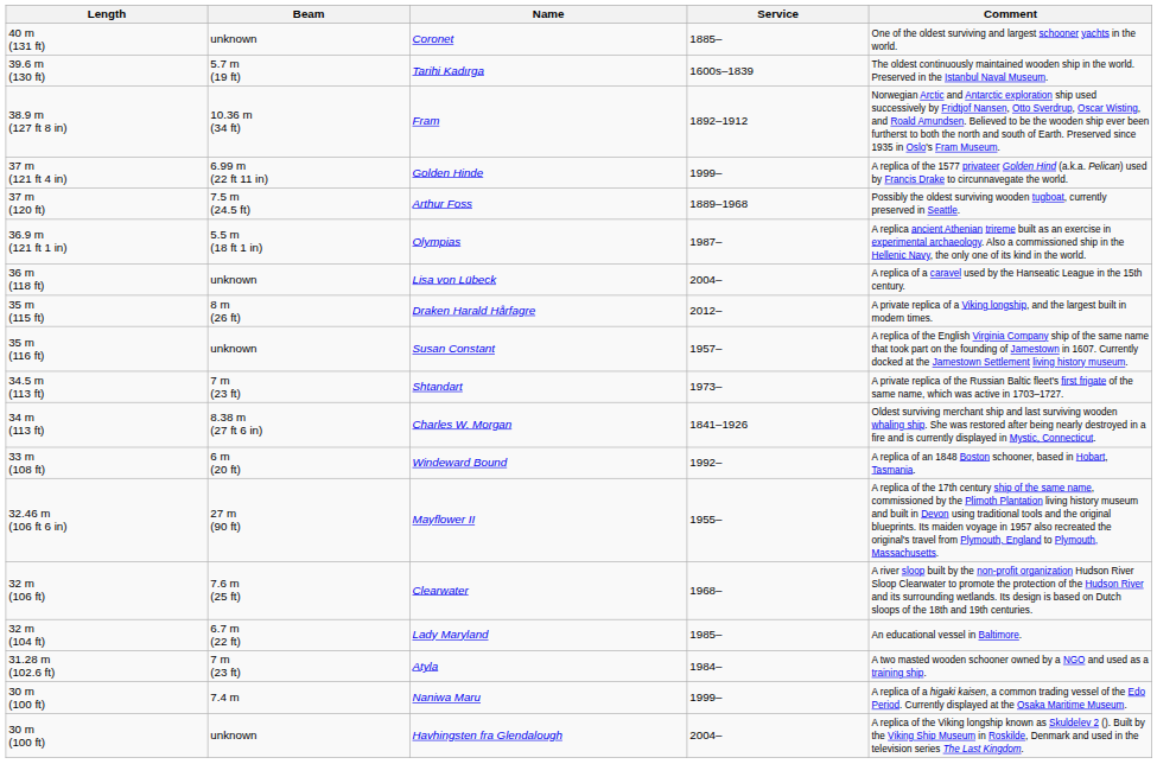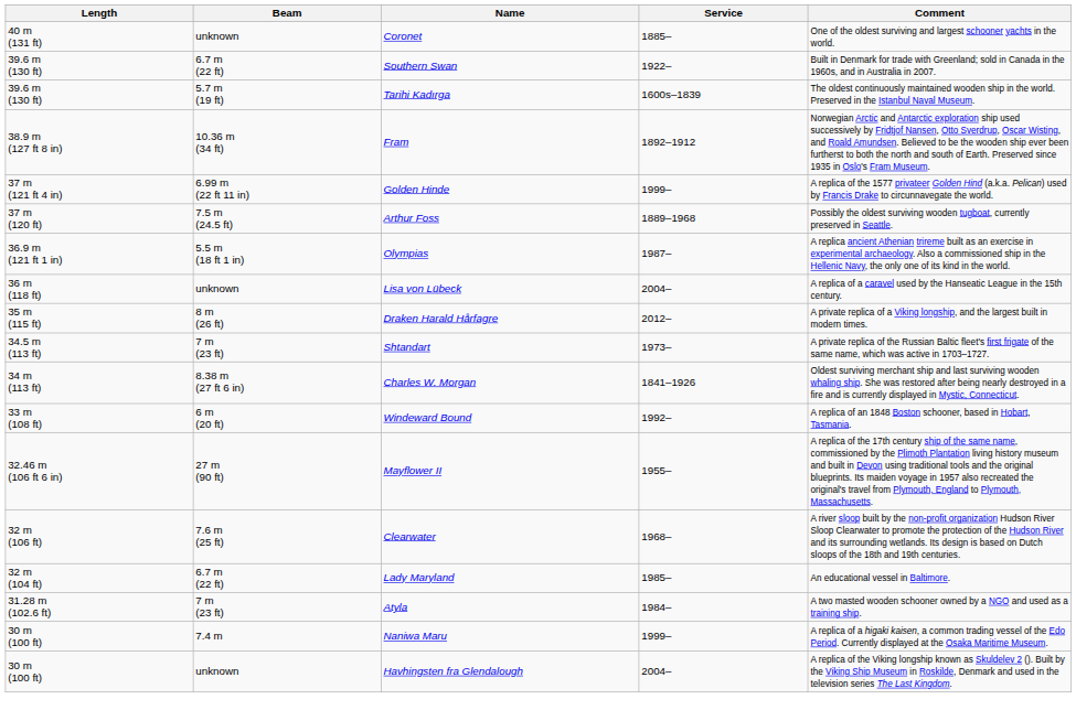 <table class="sortable wikitable" style="margin:1px; border:1px solid #ccc; width:100%;">
 <tr style="vertical-align:top; text-align:left; background:#ccc;">
 <th width="1"><strong>Length</strong></th>
 <th width="1"><strong>Beam</strong></th>
 <th width="1"><strong>Name</strong></th>
 <th width="1"><strong>Service</strong></th>
 <th width="1"><strong>Comment</strong></th>
 </tr>
 <tr>
 <td>40 m<br>(131 ft)</td>
 <td>unknown</td>
 <td> <em><a href='#'>Coronet</a></em></td>
 <td>1885–</td>
 <td><small>One of the oldest surviving and largest <a href='#'>schooner</a> <a href='#'>yachts</a> in the world.</small></td>
+</tr>
+<tr>
+<td>39.6 m<br>(130 ft)</td>
+<td>6.7 m<br>(22 ft)</td>
+<td> <em><a href='#'>Southern Swan</a></em></td>
+<td>1922–</td>
+<td><small>Built in Denmark for trade with Greenland; sold in Canada in the 1960s, and in Australia in 2007.</small></td>
 </tr>
 <tr>
 <td>39.6 m<br>(130 ft)</td>
 <td>5.7 m<br>(19 ft)</td>
 <td> <em><a href='#'>Tarihi Kadırga</a></em></td>
 <td>1600s–1839</td>
 <td><small>The oldest continuously maintained wooden ship in the world. Preserved in the <a href='#'>Istanbul Naval Museum</a>.</small></td>
 </tr>
 <tr>
 <td>38.9 m<br>(127 ft 8 in)</td>
 <td>10.36 m<br>(34 ft)</td>
 <td> <em><a href='#'>Fram</a></em></td>
 <td>1892–1912</td>
 <td><small>Norwegian <a href='#'>Arctic</a> and <a href='#'>Antarctic exploration</a> ship used successively by <a href='#'>Fridtjof Nansen</a>, <a href='#'>Otto Sverdrup</a>, <a href='#'>Oscar Wisting</a>, and <a href='#'>Roald Amundsen</a>. Believed to be the wooden ship ever been furtherst to both the north and south of Earth. Preserved since 1935 in <a href='#'>Oslo</a>'s <a href='#'>Fram Museum</a>.</small></td>
 </tr>
 <tr>
 <td>37 m<br>(121 ft 4 in)</td>
 <td>6.99 m<br>(22 ft 11 in)</td>
 <td> <em><a href='#'>Golden Hinde</a></em></td>
 <td>1999–</td>
 <td><small>A replica of the 1577 <a href='#'>privateer</a> <em><a href='#'>Golden Hind</a></em> (a.k.a. <em>Pelican</em>) used by <a href='#'>Francis Drake</a> to circunnavegate the world.</small></td>
 </tr>
 <tr>
 <td>37 m<br>(120 ft)</td>
 <td>7.5 m<br>(24.5 ft)</td>
 <td> <em><a href='#'>Arthur Foss</a></em></td>
 <td>1889–1968</td>
 <td><small>Possibly the oldest surviving wooden <a href='#'>tugboat</a>, currently preserved in <a href='#'>Seattle</a>.</small></td>
 </tr>
 <tr>
 <td>36.9 m<br>(121 ft 1 in)</td>
 <td>5.5 m<br>(18 ft 1 in)</td>
 <td> <em><a href='#'>Olympias</a></em></td>
 <td>1987–</td>
 <td><small>A replica <a href='#'>ancient Athenian</a> <a href='#'>trireme</a> built as an exercise in <a href='#'>experimental archaeology</a>. Also a commissioned ship in the <a href='#'>Hellenic Navy</a>, the only one of its kind in the world.</small></td>
 </tr>
 <tr>
 <td>36 m<br>(118 ft)</td>
 <td>unknown</td>
 <td> <em><a href='#'>Lisa von Lübeck</a></em></td>
 <td>2004–</td>
 <td><small>A replica of a <a href='#'>caravel</a> used by the Hanseatic League in the 15th century.</small></td>
 </tr>
 <tr>
 <td>35 m<br>(115 ft)</td>
 <td>8 m <br>(26 ft)</td>
 <td> <em><a href='#'>Draken Harald Hårfagre</a></em></td>
 <td>2012–</td>
 <td><small>A private replica of a <a href='#'>Viking longship</a>, and the largest built in modern times.</small></td>
-</tr>
-<tr>
-<td>35 m<br>(116 ft)</td>
-<td>unknown</td>
-<td> <em><a href='#'>Susan Constant</a></em></td>
-<td>1957–</td>
-<td><small>A replica of the English <a href='#'>Virginia Company</a> ship of the same name that took part on the founding of <a href='#'>Jamestown</a> in 1607. Currently docked at the <a href='#'>Jamestown Settlement</a> <a href='#'>living history museum</a>.</small></td>
 </tr>
 <tr>
 <td>34.5 m<br>(113 ft)</td>
 <td>7 m <br>(23 ft)</td>
 <td> <em><a href='#'>Shtandart</a></em></td>
 <td>1973–</td>
 <td><small>A private replica of the Russian Baltic fleet's <a href='#'>first frigate</a> of the same name, which was active in 1703–1727.</small></td>
 </tr>
 <tr>
 <td>34 m<br>(113 ft)</td>
 <td>8.38 m<br>(27 ft 6 in)</td>
 <td> <em><a href='#'>Charles W. Morgan</a></em></td>
 <td>1841–1926</td>
 <td><small>Oldest surviving merchant ship and last surviving wooden <a href='#'>whaling ship</a>. She was restored after being nearly destroyed in a fire and is currently displayed in <a href='#'>Mystic, Connecticut</a>.</small></td>
 </tr>
 <tr>
 <td>33 m<br>(108 ft)</td>
 <td>6 m<br>(20 ft)</td>
 <td> <em><a href='#'>Windeward Bound</a></em></td>
 <td>1992–</td>
 <td><small>A replica of an 1848 <a href='#'>Boston</a> schooner, based in <a href='#'>Hobart</a>, <a href='#'>Tasmania</a>.</small></td>
 </tr>
 <tr>
 <td>32.46 m<br>(106 ft 6 in)</td>
 <td>27 m<br>(90 ft)</td>
 <td> <em><a href='#'>Mayflower II</a></em></td>
 <td>1955–</td>
 <td><small>A replica of the 17th century <a href='#'>ship of the same name</a>, commissioned by the <a href='#'>Plimoth Plantation</a> living history museum and built in <a href='#'>Devon</a> using traditional tools and the original blueprints. Its maiden voyage in 1957 also recreated the original's travel from <a href='#'>Plymouth, England</a> to <a href='#'>Plymouth, Massachusetts</a>.</small></td>
 </tr>
 <tr>
 <td>32 m<br>(106 ft)</td>
 <td>7.6 m<br>(25 ft)</td>
 <td> <em><a href='#'>Clearwater</a></em></td>
 <td>1968–</td>
 <td><small>A river <a href='#'>sloop</a> built by the <a href='#'>non-profit organization</a> Hudson River Sloop Clearwater to promote the protection of the <a href='#'>Hudson River</a> and its surrounding wetlands. Its design is based on Dutch sloops of the 18th and 19th centuries.</small></td>
 </tr>
 <tr>
 <td>32 m<br>(104 ft)</td>
 <td>6.7 m<br>(22 ft)</td>
 <td> <em><a href='#'>Lady Maryland</a></em></td>
 <td>1985–</td>
 <td><small>An educational vessel in <a href='#'>Baltimore</a>.</small></td>
 </tr>
 <tr>
 <td>31.28 m<br>(102.6 ft)</td>
 <td>7 m<br>(23 ft)</td>
 <td> <em><a href='#'>Atyla</a></em></td>
 <td>1984–</td>
 <td><small>A two masted wooden schooner owned by a <a href='#'>NGO</a> and used as a <a href='#'>training ship</a>.</small></td>
 </tr>
 <tr>
 <td>30 m<br>(100 ft)</td>
 <td>7.4 m</td>
 <td> <em><a href='#'>Naniwa Maru</a></em></td>
 <td>1999–</td>
 <td><small>A replica of a <em>higaki kaisen</em>, a common trading vessel of the <a href='#'>Edo Period</a>. Currently displayed at the <a href='#'>Osaka Maritime Museum</a>.</small></td>
 </tr>
 <tr>
 <td>30 m<br>(100 ft)</td>
 <td>unknown</td>
 <td> <em><a href='#'>Havhingsten fra Glendalough</a></em></td>
 <td>2004–</td>
 <td><small>A replica of the Viking longship known as <a href='#'>Skuldelev 2</a> (). Built by the <a href='#'>Viking Ship Museum</a> in <a href='#'>Roskilde</a>, Denmark and used in the television series <em><a href='#'>The Last Kingdom</a>.</em></small></td>
 </tr>
 </table>
